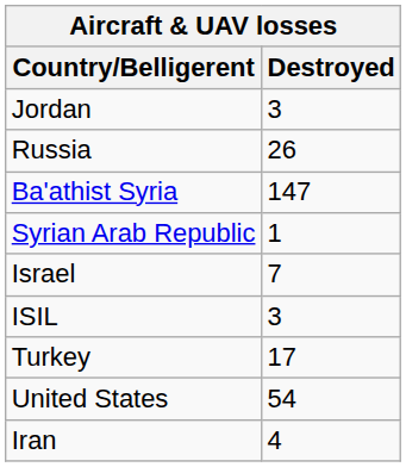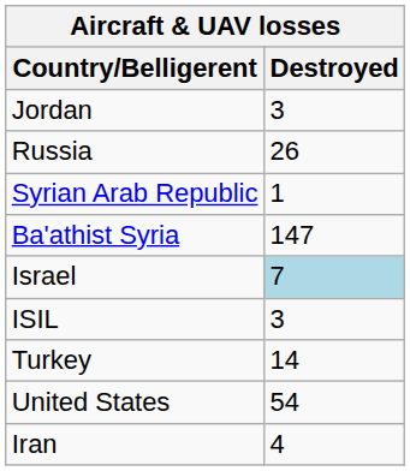 <table class="wikitable sortable">
 <tr>
 <th colspan="2">Aircraft & UAV losses</th>
 </tr>
 <tr>
 <th>Country/Belligerent</th>
 <th data-sort-type="number">Destroyed</th>
 </tr>
 <tr>
 <td> Jordan</td>
 <td>3</td>
 </tr>
 <tr>
 <td> Russia</td>
 <td>26</td>
 </tr>
 <tr>
+<td> <a href='#'>Syrian Arab Republic</a></td>
+<td>1</td>
+</tr>
+<tr>
 <td> <a href='#'>Ba'athist Syria</a></td>
 <td>147</td>
 </tr>
 <tr>
-<td> <a href='#'>Syrian Arab Republic</a></td>
-<td>1</td>
-</tr>
-<tr>
 <td> Israel</td>
-<td>7</td>
+<td style="background: lightblue;">7</td>
 </tr>
 <tr>
 <td> ISIL</td>
 <td>3</td>
 </tr>
 <tr>
 <td> Turkey</td>
-<td>17</td>
+<td>14</td>
 </tr>
 <tr>
 <td> United States</td>
 <td>54</td>
 </tr>
 <tr>
 <td> Iran</td>
 <td>4</td>
 </tr>
 </table>
